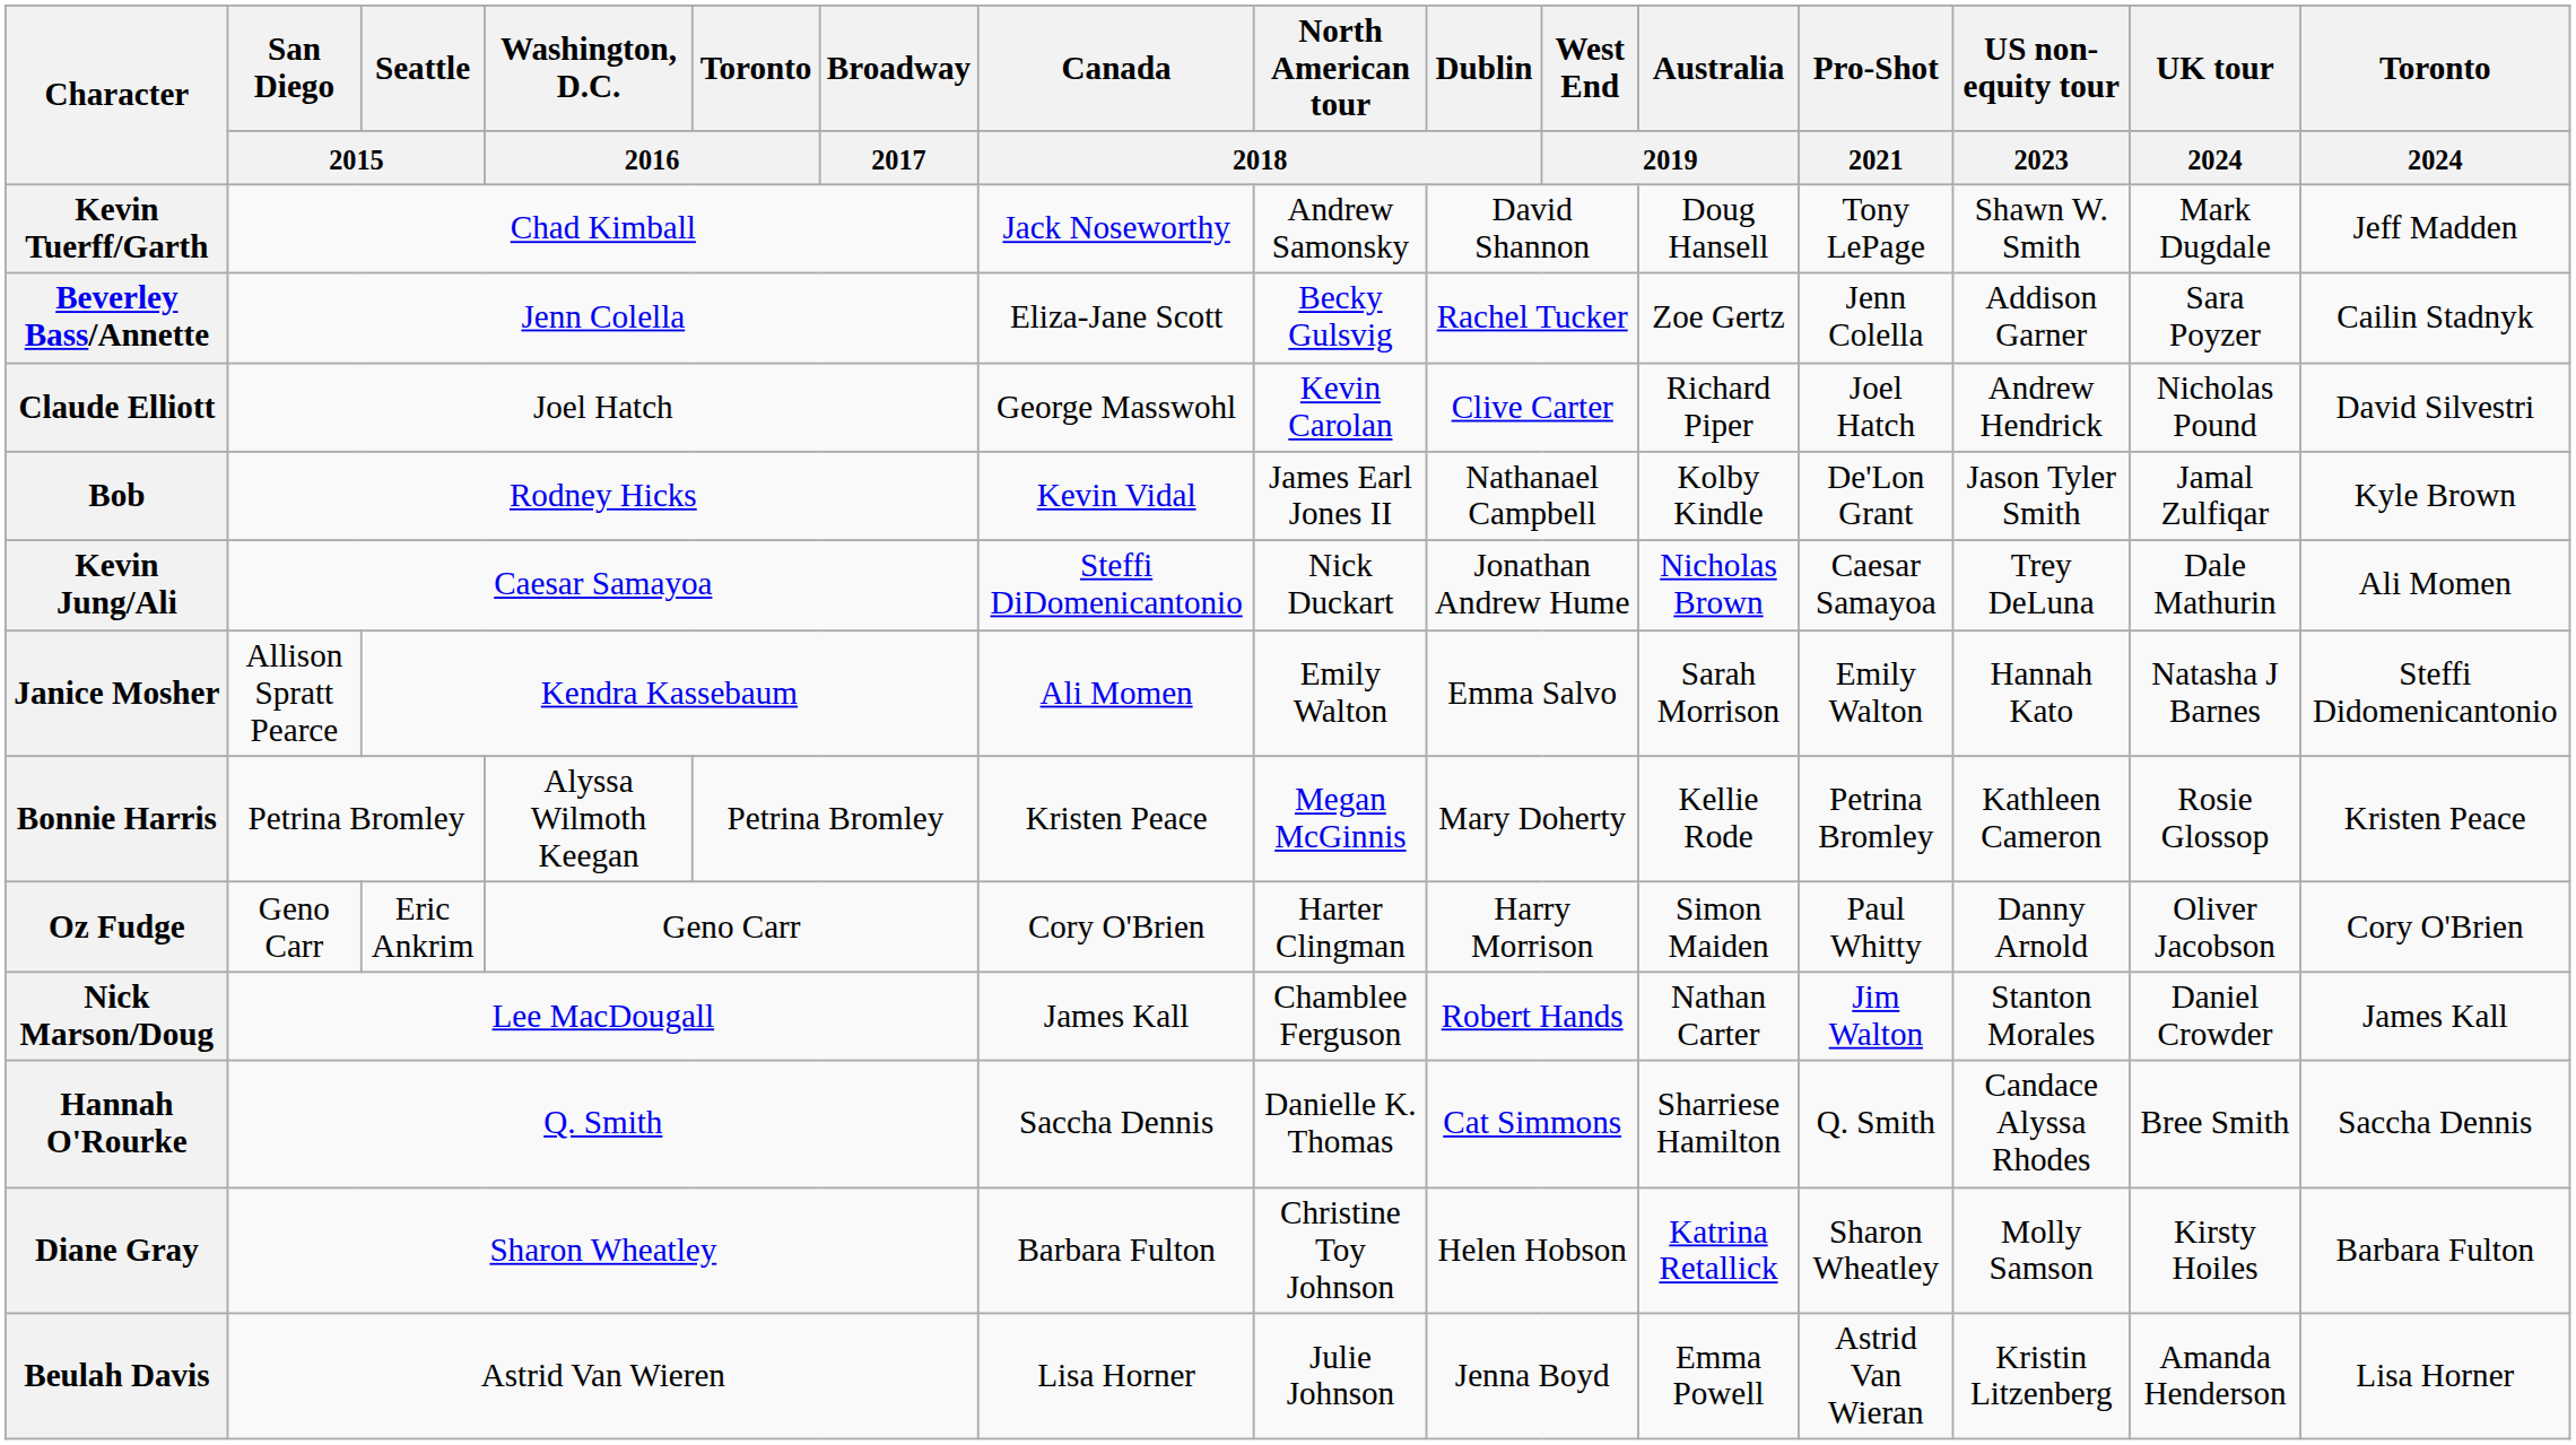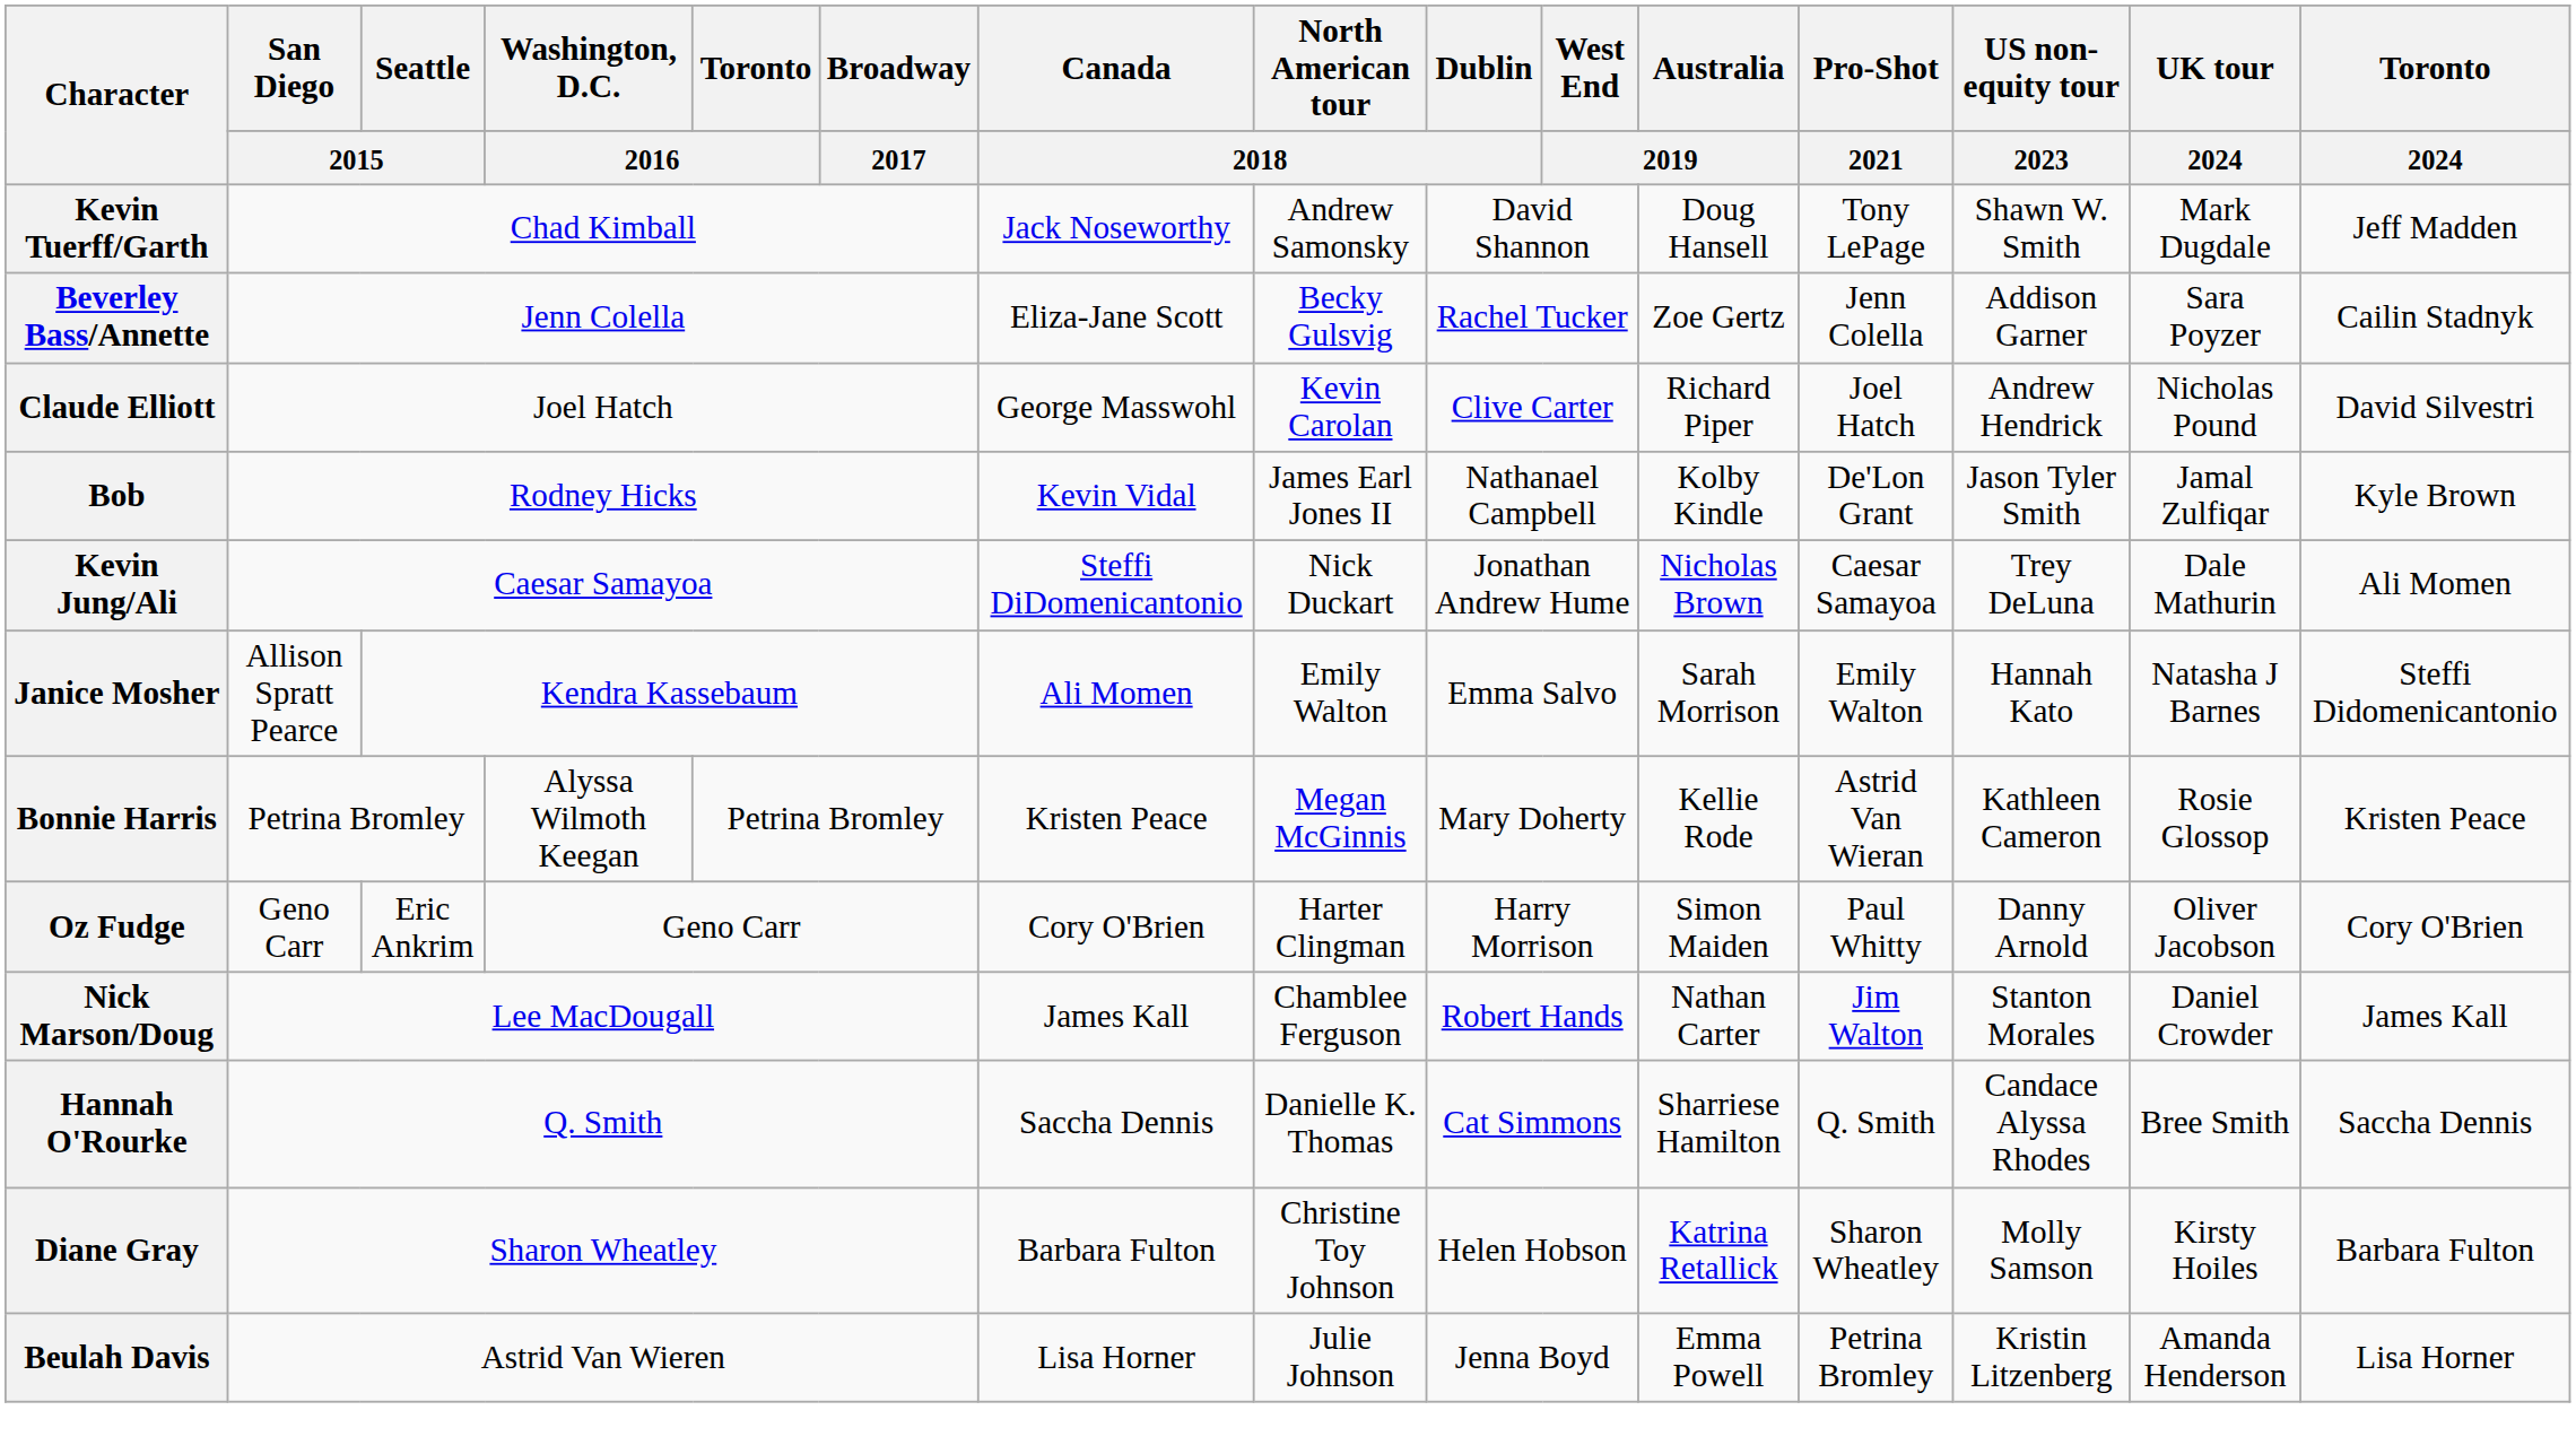 <table class="wikitable" style="width:1000;">
 <tr>
 <th rowspan="2">Character</th>
 <th>San Diego<br></th>
 <th>Seattle<br></th>
 <th>Washington, D.C.<br></th>
 <th>Toronto<br></th>
 <th>Broadway</th>
 <th>Canada<br></th>
 <th>North American tour</th>
 <th>Dublin</th>
 <th>West End</th>
 <th>Australia</th>
 <th>Pro-Shot</th>
 <th>US non-equity tour</th>
 <th>UK tour</th>
 <th>Toronto</th>
 </tr>
 <tr>
 <th colspan="2"><small>2015</small></th>
 <th colspan="2"><small>2016</small></th>
 <th><small>2017</small></th>
 <th colspan="3"><small>2018</small></th>
 <th colspan="2"><small>2019</small></th>
 <th><small>2021</small></th>
 <th><small>2023</small></th>
 <th><small>2024</small></th>
 <th><small>2024</small></th>
 </tr>
 <tr>
 <th>Kevin Tuerff/Garth</th>
 <td colspan="5" align="center"><a href='#'>Chad Kimball</a></td>
 <td colspan="1" align="center"><a href='#'>Jack Noseworthy</a></td>
 <td colspan="1" align="center">Andrew Samonsky</td>
 <td colspan="2" align="center">David Shannon</td>
 <td colspan="1" align="center">Doug Hansell</td>
 <td colspan="1" align="center">Tony LePage</td>
 <td colspan="1" align="center">Shawn W. Smith</td>
 <td colspan="1" align="center">Mark Dugdale</td>
 <td colspan="1" align="center">Jeff Madden</td>
 </tr>
 <tr>
 <th><a href='#'>Beverley Bass</a>/Annette</th>
 <td colspan="5" align="center"><a href='#'>Jenn Colella</a></td>
 <td colspan="1" align="center">Eliza-Jane Scott</td>
 <td colspan="1" align="center"><a href='#'>Becky Gulsvig</a></td>
 <td colspan="2" align="center"><a href='#'>Rachel Tucker</a></td>
 <td colspan="1" align="center">Zoe Gertz</td>
 <td colspan="1" align="center">Jenn Colella</td>
 <td colspan="1" align="center">Addison Garner</td>
 <td colspan="1" align="center">Sara Poyzer</td>
 <td colspan="1" align="center">Cailin Stadnyk</td>
 </tr>
 <tr>
 <th>Claude Elliott</th>
 <td colspan="5" align="center">Joel Hatch</td>
 <td colspan="1" align="center">George Masswohl</td>
 <td colspan"1" align="center"><a href='#'>Kevin Carolan</a></td>
 <td colspan="2" align="center"><a href='#'>Clive Carter</a></td>
 <td colspan"1" align="center">Richard Piper</td>
 <td colspan="1" align="center">Joel Hatch</td>
 <td colspan="1" align="center">Andrew Hendrick</td>
 <td colspan="1" align="center">Nicholas Pound</td>
 <td colspan="1" align="center">David Silvestri</td>
 </tr>
 <tr>
 <th>Bob</th>
 <td colspan="5" align="center"><a href='#'>Rodney Hicks</a></td>
 <td colspan"1" align="center"><a href='#'>Kevin Vidal</a></td>
 <td colspan"1" align="center">James Earl Jones II</td>
 <td colspan="2" align="center">Nathanael Campbell</td>
 <td colspan="1" align="center">Kolby Kindle</td>
 <td colspan="1" align="center">De'Lon Grant</td>
 <td colspan="1" align="center">Jason Tyler Smith</td>
 <td colspan="1" align="center">Jamal Zulfiqar</td>
 <td colspan="1" align="center">Kyle Brown</td>
 </tr>
 <tr>
 <th>Kevin Jung/Ali</th>
 <td colspan="5" align="center"><a href='#'>Caesar Samayoa</a></td>
 <td colspan"1" align="center"><a href='#'>Steffi DiDomenicantonio</a></td>
 <td colspan"1" align="center">Nick Duckart</td>
 <td colspan="2" align="center">Jonathan Andrew Hume</td>
 <td colspan="1" align="center"><a href='#'>Nicholas Brown</a></td>
 <td colspan="1" align="center">Caesar Samayoa</td>
 <td colspan="1" align="center">Trey DeLuna</td>
 <td colspan="1" align="center">Dale Mathurin</td>
 <td colspan="1" align="center">Ali Momen</td>
 </tr>
 <tr>
 <th>Janice Mosher</th>
 <td colspan="1" align="center">Allison Spratt Pearce</td>
 <td colspan="4" align="center"><a href='#'>Kendra Kassebaum</a></td>
 <td colspan"1" align="center"><a href='#'>Ali Momen</a></td>
 <td colspan"1" align="center">Emily Walton</td>
 <td colspan="2" align="center">Emma Salvo</td>
 <td colspan="1" align="center">Sarah Morrison</td>
 <td colspan="1" align="center">Emily Walton</td>
 <td colspan="1" align="center">Hannah Kato</td>
 <td colspan="1" align="center">Natasha J Barnes</td>
 <td colspan="1" align="center">Steffi Didomenicantonio</td>
 </tr>
 <tr>
 <th>Bonnie Harris</th>
 <td colspan="2" align="center">Petrina Bromley</td>
 <td colspan="1" align="center">Alyssa Wilmoth Keegan</td>
 <td colspan="2" align="center">Petrina Bromley</td>
 <td colspan="1" align="center">Kristen Peace</td>
 <td colspan="1" align="center"><a href='#'>Megan McGinnis</a></td>
 <td colspan="2" align="center">Mary Doherty</td>
 <td colspan="1" align="center">Kellie Rode</td>
-<td colspan="1" align="center">Petrina Bromley</td>
+<td colspan="1" align="center">Astrid Van Wieran</td>
 <td colspan="1" align="center">Kathleen Cameron</td>
 <td colspan="1" align="center">Rosie Glossop</td>
 <td colspan="1" align="center">Kristen Peace</td>
 </tr>
 <tr>
 <th>Oz Fudge</th>
 <td colspan="1" align="center">Geno Carr</td>
 <td colspan="1" align="center">Eric Ankrim</td>
 <td colspan="3" align="center">Geno Carr</td>
 <td colspan"1" align="center">Cory O'Brien</td>
 <td colspan"1" align="center">Harter Clingman</td>
 <td colspan="2" align="center">Harry Morrison</td>
 <td colspan="1" align="center">Simon Maiden</td>
 <td colspan="1" align="center">Paul Whitty</td>
 <td colspan="1" align="center">Danny Arnold</td>
 <td colspan="1" align="center">Oliver Jacobson</td>
 <td colspan="1" align="center">Cory O'Brien</td>
 </tr>
 <tr>
 <th>Nick Marson/Doug</th>
 <td colspan="5" align="center"><a href='#'>Lee MacDougall</a></td>
 <td colspan"1" align="center">James Kall</td>
 <td colspan"1" align="center">Chamblee Ferguson</td>
 <td colspan="2" align="center"><a href='#'>Robert Hands</a></td>
 <td colspan="1" align="center">Nathan Carter</td>
 <td colspan="1" align="center"><a href='#'>Jim Walton</a></td>
 <td colspan="1" align="center">Stanton Morales</td>
 <td colspan="1" align="center">Daniel Crowder</td>
 <td colspan="1" align="center">James Kall</td>
 </tr>
 <tr>
 <th>Hannah O'Rourke</th>
 <td colspan="5" align="center"><a href='#'>Q. Smith</a></td>
 <td colspan"1" align="center">Saccha Dennis</td>
 <td colspan"1" align="center">Danielle K. Thomas</td>
 <td colspan="2" align="center"><a href='#'>Cat Simmons</a></td>
 <td colspan="1" align="center">Sharriese Hamilton</td>
 <td colspan="1" align="center">Q. Smith</td>
 <td colspan="1" align="center">Candace Alyssa Rhodes</td>
 <td colspan="1" align="center">Bree Smith</td>
 <td colspan="1" align="center">Saccha Dennis</td>
 </tr>
 <tr>
 <th>Diane Gray</th>
 <td colspan="5" align="center"><a href='#'>Sharon Wheatley</a></td>
 <td colspan"1" align="center">Barbara Fulton</td>
 <td colspan"1" align="center">Christine Toy Johnson</td>
 <td colspan="2" align="center">Helen Hobson</td>
 <td colspan="1" align="center"><a href='#'>Katrina Retallick</a></td>
 <td colspan="1" align="center">Sharon Wheatley</td>
 <td colspan="1" align="center">Molly Samson</td>
 <td colspan="1" align="center">Kirsty Hoiles</td>
 <td colspan="1" align="center">Barbara Fulton</td>
 </tr>
 <tr>
 <th>Beulah Davis</th>
 <td colspan="5" align="center">Astrid Van Wieren</td>
 <td colspan"1" align="center">Lisa Horner</td>
 <td colspan"1" align="center">Julie Johnson</td>
 <td colspan="2" align="center">Jenna Boyd</td>
 <td colspan="1" align="center">Emma Powell</td>
-<td colspan="1" align="center">Astrid Van Wieran</td>
+<td colspan="1" align="center">Petrina Bromley</td>
 <td colspan="1" align="center">Kristin Litzenberg</td>
 <td colspan="1" align="center">Amanda Henderson</td>
 <td colspan="1" align="center">Lisa Horner</td>
 </tr>
 </table>
